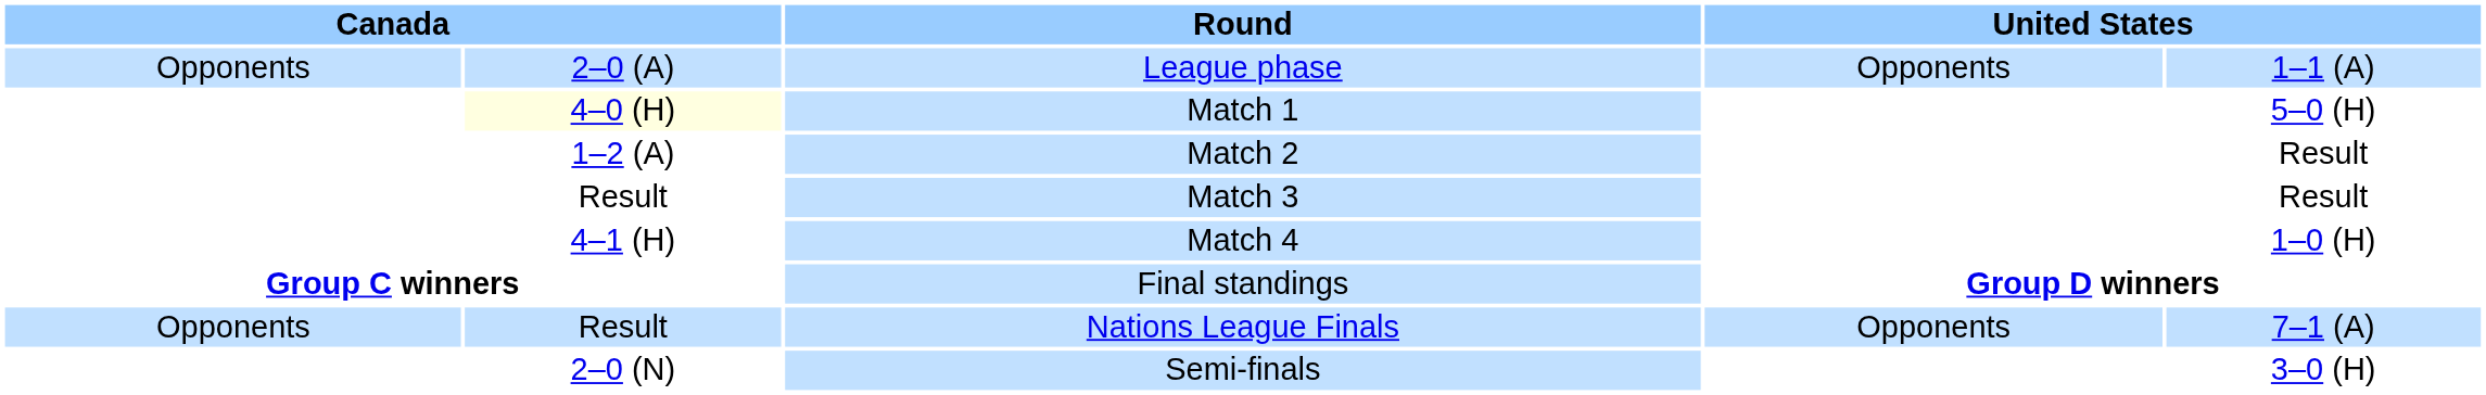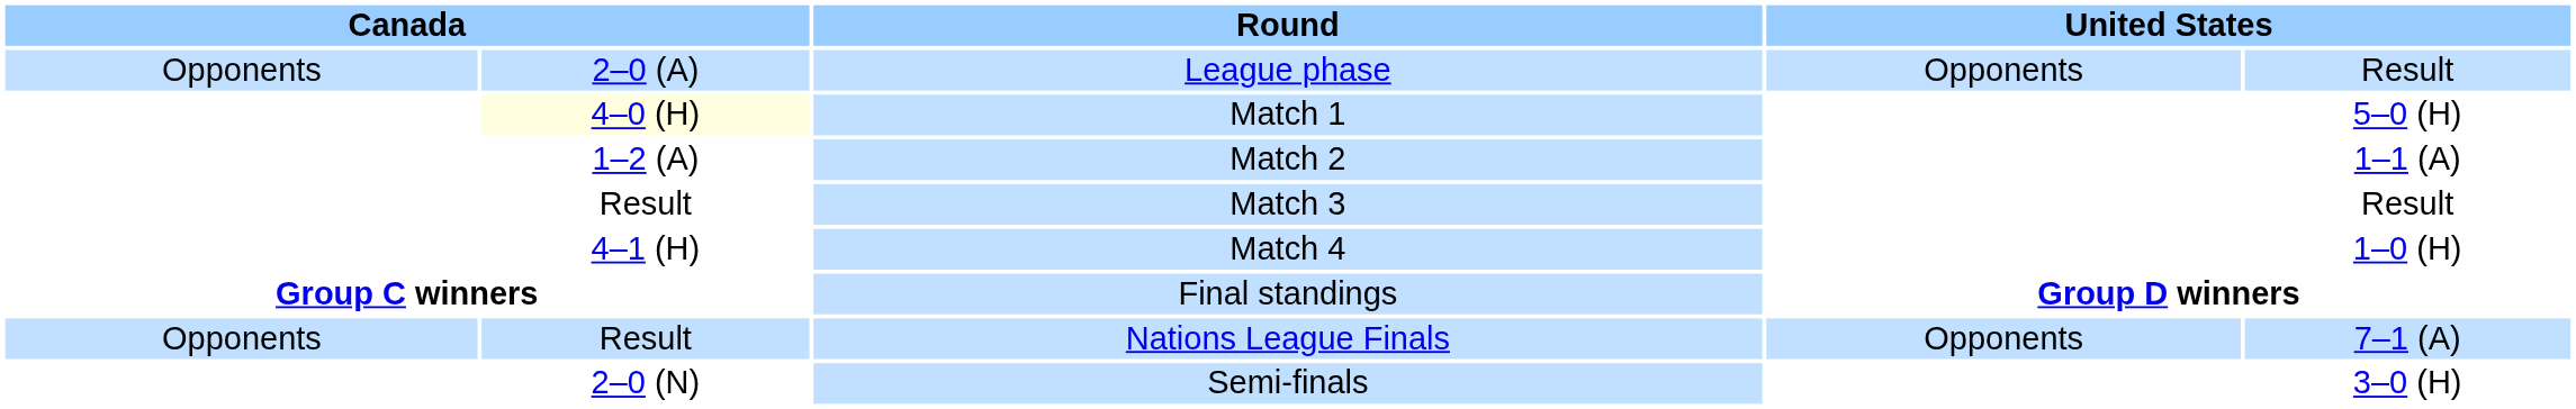 <table style="width:100%; text-align:center;">
 <tr style="vertical-align:top; background:#99CCFF;">
 <th colspan="2">Canada</th>
 <th>Round</th>
 <th colspan="2">United States</th>
 </tr>
 <tr style="vertical-align:top; background:#C1E0FF;">
 <td>Opponents</td>
 <td><a href='#'>2–0</a> (A)</td>
 <td><a href='#'>League phase</a></td>
 <td>Opponents</td>
-<td><a href='#'>1–1</a> (A)</td>
+<td>Result</td>
 </tr>
 <tr>
 <td style="text-align:left"></td>
 <td style="background: lightyellow;"><a href='#'>4–0</a> (H)</td>
 <td style="background:#C1E0FF">Match 1</td>
 <td style="text-align:left"></td>
 <td><a href='#'>5–0</a> (H)</td>
 </tr>
 <tr>
 <td style="text-align:left"></td>
 <td><a href='#'>1–2</a> (A)</td>
 <td style="background:#C1E0FF">Match 2</td>
 <td style="text-align:left"></td>
-<td>Result</td>
+<td><a href='#'>1–1</a> (A)</td>
 </tr>
 <tr>
 <td style="text-align:left"></td>
 <td>Result</td>
 <td style="background:#C1E0FF">Match 3</td>
 <td style="text-align:left"></td>
 <td>Result</td>
 </tr>
 <tr>
 <td style="text-align:left"></td>
 <td><a href='#'>4–1</a> (H)</td>
 <td style="background:#C1E0FF">Match 4</td>
 <td style="text-align:left"></td>
 <td><a href='#'>1–0</a> (H)</td>
 </tr>
 <tr>
 <td colspan="2"><strong><a href='#'>Group C</a> winners</strong><br><div></div></td>
 <td style="background:#C1E0FF">Final standings</td>
 <td colspan="2"><strong><a href='#'>Group D</a> winners</strong><br><div></div></td>
 </tr>
 <tr style="vertical-align:top; background:#C1E0FF;">
 <td>Opponents</td>
 <td>Result</td>
 <td><a href='#'>Nations League Finals</a></td>
 <td>Opponents</td>
 <td><a href='#'>7–1</a> (A)</td>
 </tr>
 <tr>
 <td style="text-align:left"></td>
 <td><a href='#'>2–0</a> (N)</td>
 <td style="background:#C1E0FF">Semi-finals</td>
 <td style="text-align:left"></td>
 <td><a href='#'>3–0</a> (H)</td>
 </tr>
 </table>
